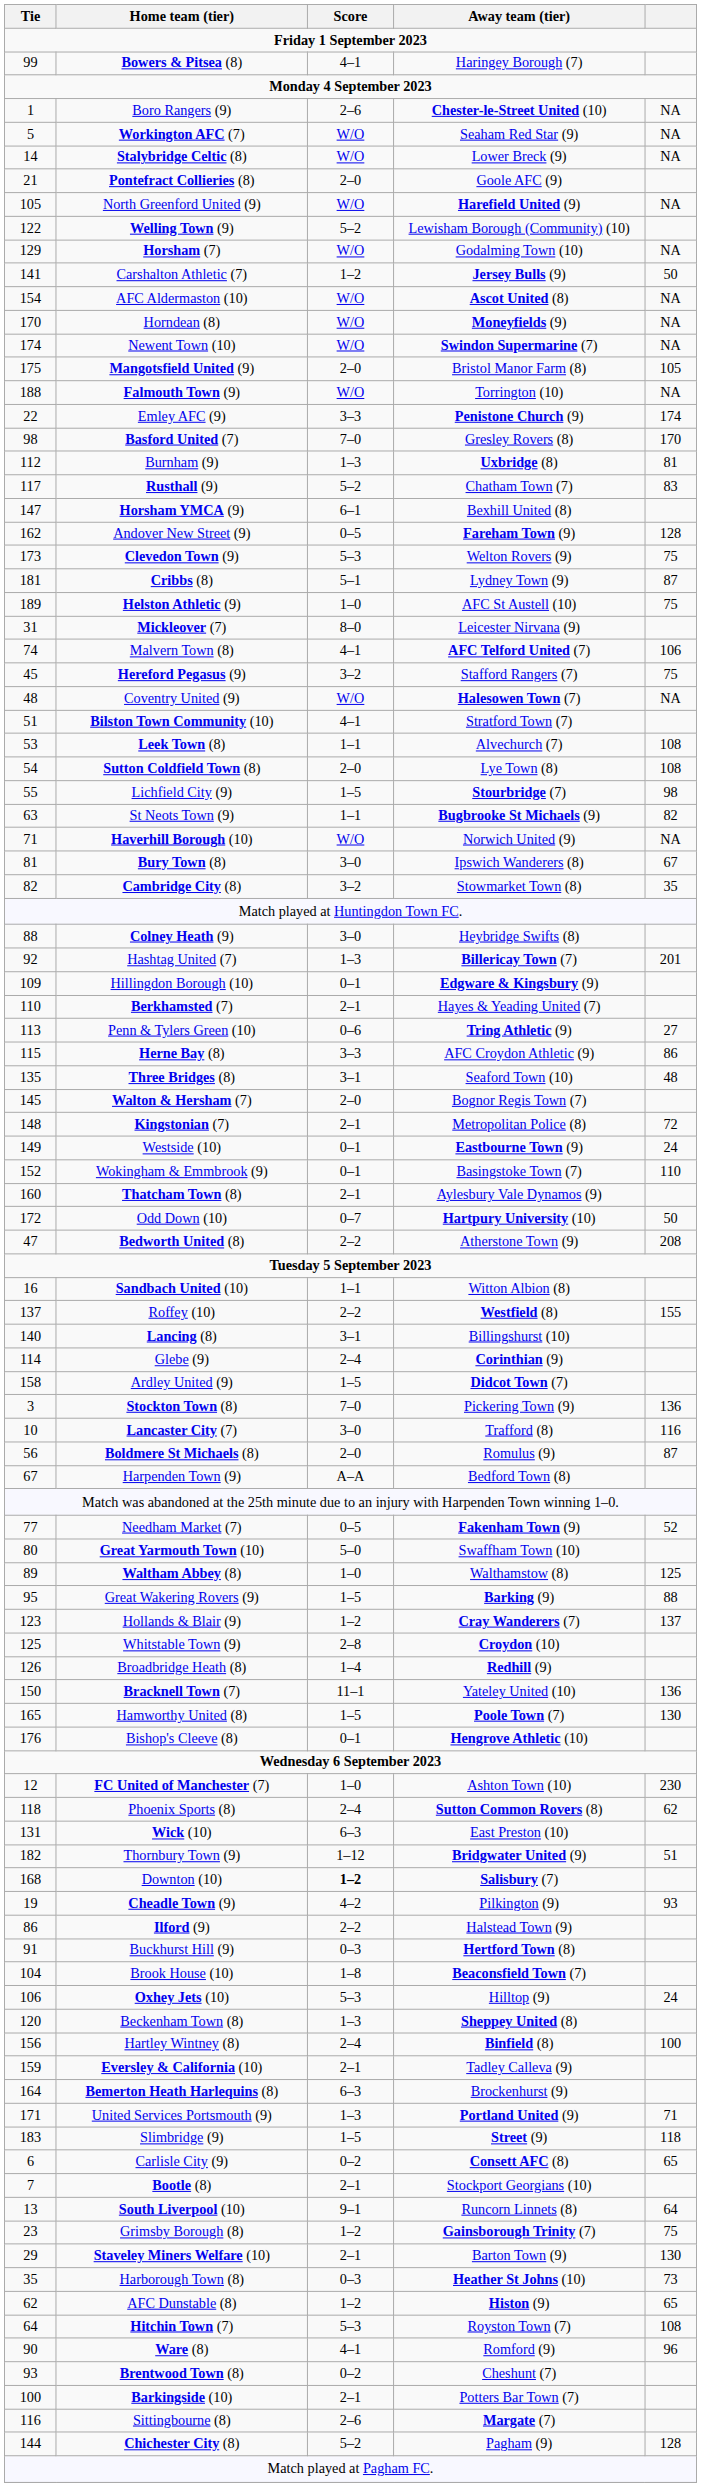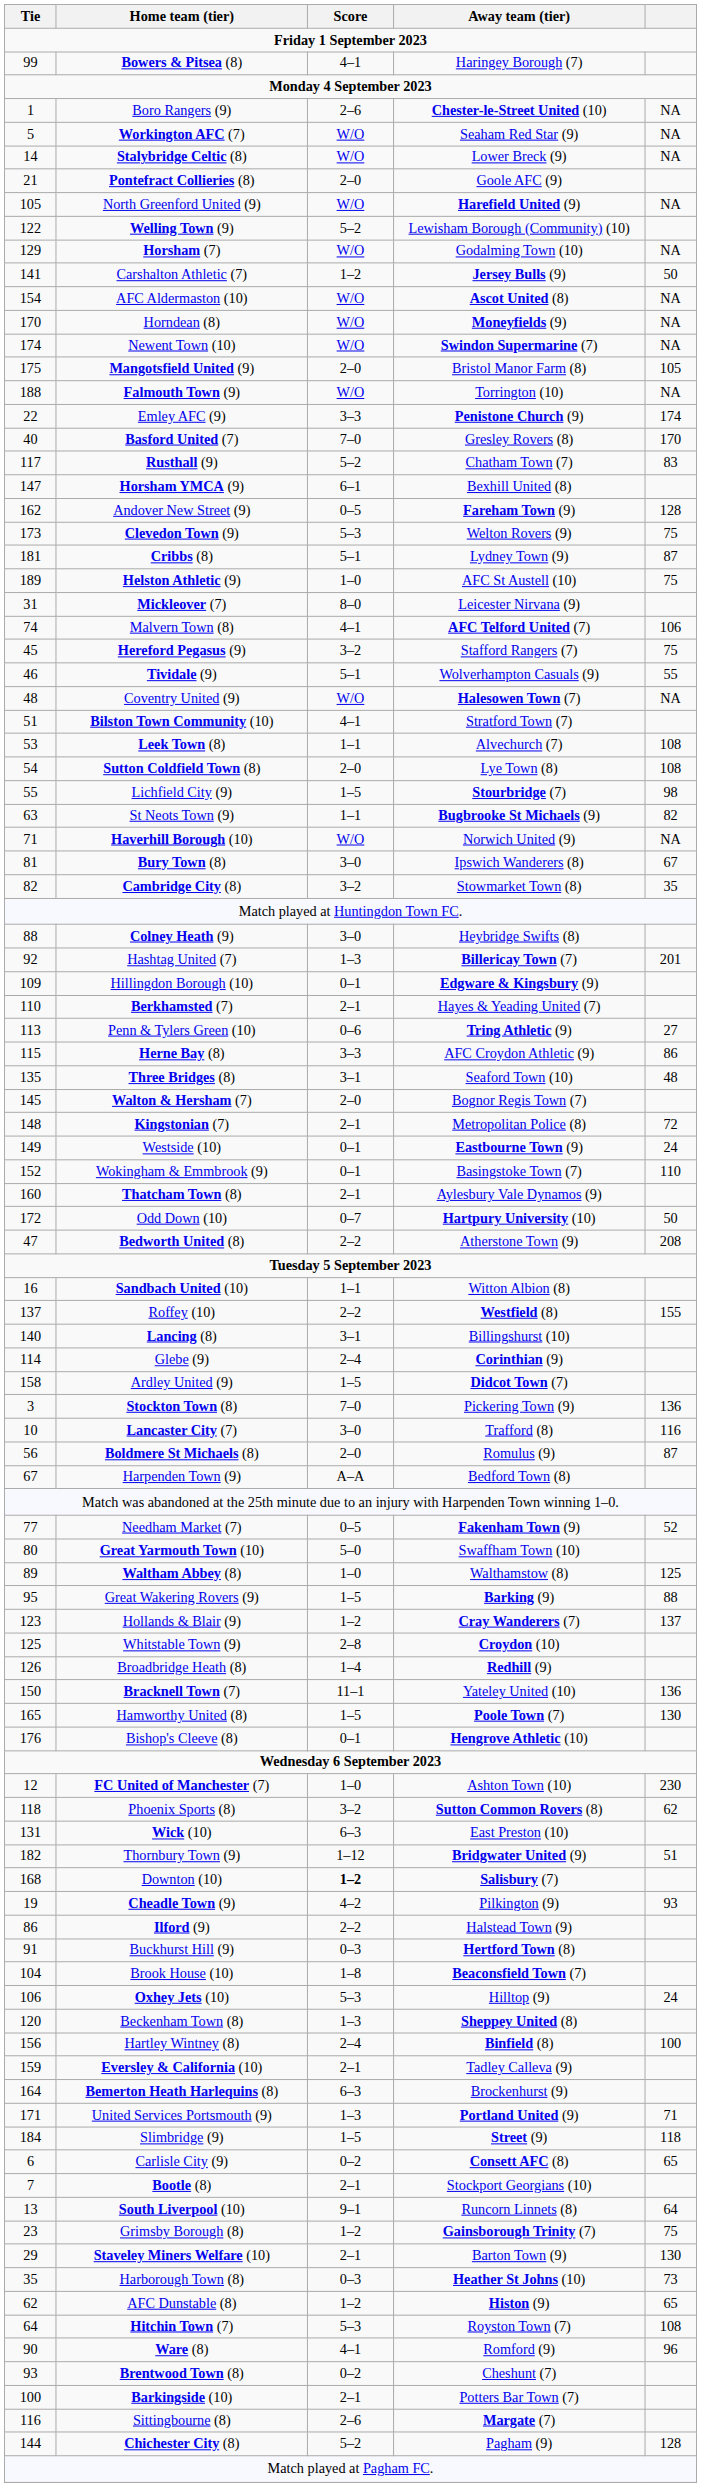 <table class="wikitable" style="width:700px;text-align:center;font-size:90%">
 <tr>
 <th scope="col" style="width: 7.50%">Tie</th>
 <th scope="col" style="width:36.25%">Home team (tier)</th>
 <th scope="col" style="width:12.50%">Score</th>
 <th scope="col" style="width:36.25%">Away team (tier)</th>
 <th scope="col" style="width: 7.50%"></th>
 </tr>
 <tr>
 <td colspan="5"><strong>Friday 1 September 2023</strong></td>
 </tr>
 <tr>
 <td>99</td>
 <td><strong><a href='#'>Bowers & Pitsea</a></strong> (8)</td>
 <td>4–1</td>
 <td><a href='#'>Haringey Borough</a> (7)</td>
 <td></td>
 </tr>
 <tr>
 <td colspan="5"><strong>Monday 4 September 2023</strong></td>
 </tr>
 <tr>
 <td>1</td>
 <td><a href='#'>Boro Rangers</a> (9)</td>
 <td>2–6</td>
 <td><strong><a href='#'>Chester-le-Street United</a></strong> (10)</td>
 <td>NA</td>
 </tr>
 <tr>
 <td>5</td>
 <td><strong><a href='#'>Workington AFC</a></strong> (7)</td>
 <td><a href='#'>W/O</a></td>
 <td><a href='#'>Seaham Red Star</a> (9)</td>
 <td>NA</td>
 </tr>
 <tr>
 <td>14</td>
 <td><strong><a href='#'>Stalybridge Celtic</a></strong> (8)</td>
 <td><a href='#'>W/O</a></td>
 <td><a href='#'>Lower Breck</a> (9)</td>
 <td>NA</td>
 </tr>
 <tr>
 <td>21</td>
 <td><strong><a href='#'>Pontefract Collieries</a></strong> (8)</td>
 <td>2–0</td>
 <td><a href='#'>Goole AFC</a> (9)</td>
 <td></td>
 </tr>
 <tr>
 <td>105</td>
 <td><a href='#'>North Greenford United</a> (9)</td>
 <td><a href='#'>W/O</a></td>
 <td><strong><a href='#'>Harefield United</a></strong> (9)</td>
 <td>NA</td>
 </tr>
 <tr>
 <td>122</td>
 <td><strong><a href='#'>Welling Town</a></strong> (9)</td>
 <td>5–2</td>
 <td><a href='#'>Lewisham Borough (Community)</a> (10)</td>
 <td></td>
 </tr>
 <tr>
 <td>129</td>
 <td><strong><a href='#'>Horsham</a></strong> (7)</td>
 <td><a href='#'>W/O</a></td>
 <td><a href='#'>Godalming Town</a> (10)</td>
 <td>NA</td>
 </tr>
 <tr>
 <td>141</td>
 <td><a href='#'>Carshalton Athletic</a> (7)</td>
 <td>1–2</td>
 <td><strong><a href='#'>Jersey Bulls</a></strong> (9)</td>
 <td>50</td>
 </tr>
 <tr>
 <td>154</td>
 <td><a href='#'>AFC Aldermaston</a> (10)</td>
 <td><a href='#'>W/O</a></td>
 <td><strong><a href='#'>Ascot United</a></strong> (8)</td>
 <td>NA</td>
 </tr>
 <tr>
 <td>170</td>
 <td><a href='#'>Horndean</a> (8)</td>
 <td><a href='#'>W/O</a></td>
 <td><strong><a href='#'>Moneyfields</a></strong> (9)</td>
 <td>NA</td>
 </tr>
 <tr>
 <td>174</td>
 <td><a href='#'>Newent Town</a> (10)</td>
 <td><a href='#'>W/O</a></td>
 <td><strong><a href='#'>Swindon Supermarine</a></strong> (7)</td>
 <td>NA</td>
 </tr>
 <tr>
 <td>175</td>
 <td><strong><a href='#'>Mangotsfield United</a></strong> (9)</td>
 <td>2–0</td>
 <td><a href='#'>Bristol Manor Farm</a> (8)</td>
 <td>105</td>
 </tr>
 <tr>
 <td>188</td>
 <td><strong><a href='#'>Falmouth Town</a></strong> (9)</td>
 <td><a href='#'>W/O</a></td>
 <td><a href='#'>Torrington</a> (10)</td>
 <td>NA</td>
 </tr>
 <tr>
 <td>22</td>
 <td><a href='#'>Emley AFC</a> (9)</td>
 <td>3–3 </td>
 <td><strong><a href='#'>Penistone Church</a></strong> (9)</td>
 <td>174</td>
 </tr>
 <tr>
-<td>98</td>
+<td>40</td>
 <td><strong><a href='#'>Basford United</a></strong> (7)</td>
 <td>7–0</td>
 <td><a href='#'>Gresley Rovers</a> (8)</td>
 <td>170</td>
-</tr>
-<tr>
-<td>112</td>
-<td><a href='#'>Burnham</a> (9)</td>
-<td>1–3</td>
-<td><strong><a href='#'>Uxbridge</a></strong> (8)</td>
-<td>81</td>
 </tr>
 <tr>
 <td>117</td>
 <td><strong><a href='#'>Rusthall</a></strong> (9)</td>
 <td>5–2</td>
 <td><a href='#'>Chatham Town</a> (7)</td>
 <td>83</td>
 </tr>
 <tr>
 <td>147</td>
 <td><strong><a href='#'>Horsham YMCA</a></strong> (9)</td>
 <td>6–1</td>
 <td><a href='#'>Bexhill United</a> (8)</td>
 <td></td>
 </tr>
 <tr>
 <td>162</td>
 <td><a href='#'>Andover New Street</a> (9)</td>
 <td>0–5</td>
 <td><strong><a href='#'>Fareham Town</a></strong> (9)</td>
 <td>128</td>
 </tr>
 <tr>
 <td>173</td>
 <td><strong><a href='#'>Clevedon Town</a></strong> (9)</td>
 <td>5–3</td>
 <td><a href='#'>Welton Rovers</a> (9)</td>
 <td>75</td>
 </tr>
 <tr>
 <td>181</td>
 <td><strong><a href='#'>Cribbs</a></strong> (8)</td>
 <td>5–1</td>
 <td><a href='#'>Lydney Town</a> (9)</td>
 <td>87</td>
 </tr>
 <tr>
 <td>189</td>
 <td><strong><a href='#'>Helston Athletic</a></strong> (9)</td>
 <td>1–0</td>
 <td><a href='#'>AFC St Austell</a> (10)</td>
 <td>75</td>
 </tr>
 <tr>
 <td>31</td>
 <td><strong><a href='#'>Mickleover</a></strong> (7)</td>
 <td>8–0</td>
 <td><a href='#'>Leicester Nirvana</a> (9)</td>
 <td></td>
 </tr>
 <tr>
 <td>74</td>
 <td><a href='#'>Malvern Town</a> (8)</td>
 <td>4–1</td>
 <td><strong><a href='#'>AFC Telford United</a></strong> (7)</td>
 <td>106</td>
 </tr>
 <tr>
 <td>45</td>
 <td><strong><a href='#'>Hereford Pegasus</a></strong> (9)</td>
 <td>3–2</td>
 <td><a href='#'>Stafford Rangers</a> (7)</td>
 <td>75</td>
+</tr>
+<tr>
+<td>46</td>
+<td><strong><a href='#'>Tividale</a></strong> (9)</td>
+<td>5–1</td>
+<td><a href='#'>Wolverhampton Casuals</a> (9)</td>
+<td>55</td>
 </tr>
 <tr>
 <td>48</td>
 <td><a href='#'>Coventry United</a> (9)</td>
 <td><a href='#'>W/O</a></td>
 <td><strong><a href='#'>Halesowen Town</a></strong> (7)</td>
 <td>NA</td>
 </tr>
 <tr>
 <td>51</td>
 <td><strong><a href='#'>Bilston Town Community</a></strong> (10)</td>
 <td>4–1</td>
 <td><a href='#'>Stratford Town</a> (7)</td>
 <td></td>
 </tr>
 <tr>
 <td>53</td>
 <td><strong><a href='#'>Leek Town</a></strong> (8)</td>
 <td>1–1 </td>
 <td><a href='#'>Alvechurch</a> (7)</td>
 <td>108</td>
 </tr>
 <tr>
 <td>54</td>
 <td><strong><a href='#'>Sutton Coldfield Town</a></strong> (8)</td>
 <td>2–0</td>
 <td><a href='#'>Lye Town</a> (8)</td>
 <td>108</td>
 </tr>
 <tr>
 <td>55</td>
 <td><a href='#'>Lichfield City</a> (9)</td>
 <td>1–5</td>
 <td><strong><a href='#'>Stourbridge</a></strong> (7)</td>
 <td>98</td>
 </tr>
 <tr>
 <td>63</td>
 <td><a href='#'>St Neots Town</a> (9)</td>
 <td>1–1 </td>
 <td><strong><a href='#'>Bugbrooke St Michaels</a></strong> (9)</td>
 <td>82</td>
 </tr>
 <tr>
 <td>71</td>
 <td><strong><a href='#'>Haverhill Borough</a></strong> (10)</td>
 <td><a href='#'>W/O</a></td>
 <td><a href='#'>Norwich United</a> (9)</td>
 <td>NA</td>
 </tr>
 <tr>
 <td>81</td>
 <td><strong><a href='#'>Bury Town</a></strong> (8)</td>
 <td>3–0</td>
 <td><a href='#'>Ipswich Wanderers</a> (8)</td>
 <td>67</td>
 </tr>
 <tr>
 <td>82</td>
 <td><strong><a href='#'>Cambridge City</a></strong> (8)</td>
 <td>3–2</td>
 <td><a href='#'>Stowmarket Town</a> (8)</td>
 <td>35</td>
 </tr>
 <tr>
 <td colspan="5" style="background:GhostWhite;height:20px;text-align:center">Match played at <a href='#'>Huntingdon Town FC</a>.</td>
 </tr>
 <tr>
 <td>88</td>
 <td><strong><a href='#'>Colney Heath</a></strong> (9)</td>
 <td>3–0</td>
 <td><a href='#'>Heybridge Swifts</a> (8)</td>
 <td></td>
 </tr>
 <tr>
 <td>92</td>
 <td><a href='#'>Hashtag United</a> (7)</td>
 <td>1–3</td>
 <td><strong><a href='#'>Billericay Town</a></strong> (7)</td>
 <td>201</td>
 </tr>
 <tr>
 <td>109</td>
 <td><a href='#'>Hillingdon Borough</a> (10)</td>
 <td>0–1</td>
 <td><strong><a href='#'>Edgware & Kingsbury</a></strong> (9)</td>
 <td></td>
 </tr>
 <tr>
 <td>110</td>
 <td><strong><a href='#'>Berkhamsted</a></strong> (7)</td>
 <td>2–1</td>
 <td><a href='#'>Hayes & Yeading United</a> (7)</td>
 <td></td>
 </tr>
 <tr>
 <td>113</td>
 <td><a href='#'>Penn & Tylers Green</a> (10)</td>
 <td>0–6</td>
 <td><strong><a href='#'>Tring Athletic</a></strong> (9)</td>
 <td>27</td>
 </tr>
 <tr>
 <td>115</td>
 <td><strong><a href='#'>Herne Bay</a></strong> (8)</td>
 <td>3–3 </td>
 <td><a href='#'>AFC Croydon Athletic</a> (9)</td>
 <td>86</td>
 </tr>
 <tr>
 <td>135</td>
 <td><strong><a href='#'>Three Bridges</a></strong> (8)</td>
 <td>3–1</td>
 <td><a href='#'>Seaford Town</a> (10)</td>
 <td>48</td>
 </tr>
 <tr>
 <td>145</td>
 <td><strong><a href='#'>Walton & Hersham</a></strong> (7)</td>
 <td>2–0</td>
 <td><a href='#'>Bognor Regis Town</a> (7)</td>
 <td></td>
 </tr>
 <tr>
 <td>148</td>
 <td><strong><a href='#'>Kingstonian</a></strong> (7)</td>
 <td>2–1</td>
 <td><a href='#'>Metropolitan Police</a> (8)</td>
 <td>72</td>
 </tr>
 <tr>
 <td>149</td>
 <td><a href='#'>Westside</a> (10)</td>
 <td>0–1</td>
 <td><strong><a href='#'>Eastbourne Town</a></strong> (9)</td>
 <td>24</td>
 </tr>
 <tr>
 <td>152</td>
 <td><a href='#'>Wokingham & Emmbrook</a> (9)</td>
 <td>0–1</td>
 <td><a href='#'>Basingstoke Town</a> (7)</td>
 <td>110</td>
 </tr>
 <tr>
 <td>160</td>
 <td><strong><a href='#'>Thatcham Town</a></strong> (8)</td>
 <td>2–1</td>
 <td><a href='#'>Aylesbury Vale Dynamos</a> (9)</td>
 <td></td>
 </tr>
 <tr>
 <td>172</td>
 <td><a href='#'>Odd Down</a> (10)</td>
 <td>0–7</td>
 <td><strong><a href='#'>Hartpury University</a></strong> (10)</td>
 <td>50</td>
 </tr>
 <tr>
 <td>47</td>
 <td><strong><a href='#'>Bedworth United</a></strong> (8)</td>
 <td>2–2 </td>
 <td><a href='#'>Atherstone Town</a> (9)</td>
 <td>208</td>
 </tr>
 <tr>
 <td colspan="5"><strong>Tuesday 5 September 2023</strong></td>
 </tr>
 <tr>
 <td>16</td>
 <td><strong><a href='#'>Sandbach United</a></strong> (10)</td>
 <td>1–1 </td>
 <td><a href='#'>Witton Albion</a> (8)</td>
 <td></td>
 </tr>
 <tr>
 <td>137</td>
 <td><a href='#'>Roffey</a> (10)</td>
 <td>2–2 </td>
 <td><strong><a href='#'>Westfield</a></strong> (8)</td>
 <td>155</td>
 </tr>
 <tr>
 <td>140</td>
 <td><strong><a href='#'>Lancing</a></strong> (8)</td>
 <td>3–1</td>
 <td><a href='#'>Billingshurst</a> (10)</td>
 <td></td>
 </tr>
 <tr>
 <td>114</td>
 <td><a href='#'>Glebe</a> (9)</td>
 <td>2–4</td>
 <td><strong><a href='#'>Corinthian</a></strong> (9)</td>
 <td></td>
 </tr>
 <tr>
 <td>158</td>
 <td><a href='#'>Ardley United</a> (9)</td>
 <td>1–5</td>
 <td><strong><a href='#'>Didcot Town</a></strong> (7)</td>
 <td></td>
 </tr>
 <tr>
 <td>3</td>
 <td><strong><a href='#'>Stockton Town</a></strong> (8)</td>
 <td>7–0</td>
 <td><a href='#'>Pickering Town</a> (9)</td>
 <td>136</td>
 </tr>
 <tr>
 <td>10</td>
 <td><strong><a href='#'>Lancaster City</a></strong> (7)</td>
 <td>3–0</td>
 <td><a href='#'>Trafford</a> (8)</td>
 <td>116</td>
 </tr>
 <tr>
 <td>56</td>
 <td><strong><a href='#'>Boldmere St Michaels</a></strong> (8)</td>
 <td>2–0</td>
 <td><a href='#'>Romulus</a> (9)</td>
 <td>87</td>
 </tr>
 <tr>
 <td>67</td>
 <td><a href='#'>Harpenden Town</a> (9)</td>
 <td>A–A</td>
 <td><a href='#'>Bedford Town</a> (8)</td>
 <td></td>
 </tr>
 <tr>
 <td colspan="5" style="background:GhostWhite;height:20px;text-align:center">Match was abandoned at the 25th minute due to an injury with Harpenden Town winning 1–0.</td>
 </tr>
 <tr>
 <td>77</td>
 <td><a href='#'>Needham Market</a> (7)</td>
 <td>0–5</td>
 <td><strong><a href='#'>Fakenham Town</a></strong> (9)</td>
 <td>52</td>
 </tr>
 <tr>
 <td>80</td>
 <td><strong><a href='#'>Great Yarmouth Town</a></strong> (10)</td>
 <td>5–0</td>
 <td><a href='#'>Swaffham Town</a> (10)</td>
 <td></td>
 </tr>
 <tr>
 <td>89</td>
 <td><strong><a href='#'>Waltham Abbey</a></strong> (8)</td>
 <td>1–0</td>
 <td><a href='#'>Walthamstow</a> (8)</td>
 <td>125</td>
 </tr>
 <tr>
 <td>95</td>
 <td><a href='#'>Great Wakering Rovers</a> (9)</td>
 <td>1–5</td>
 <td><strong><a href='#'>Barking</a></strong> (9)</td>
 <td>88</td>
 </tr>
 <tr>
 <td>123</td>
 <td><a href='#'>Hollands & Blair</a> (9)</td>
 <td>1–2</td>
 <td><strong> <a href='#'>Cray Wanderers</a></strong> (7)</td>
 <td>137</td>
 </tr>
 <tr>
 <td>125</td>
 <td><a href='#'>Whitstable Town</a> (9)</td>
 <td>2–8</td>
 <td><strong><a href='#'>Croydon</a></strong> (10)</td>
 <td></td>
 </tr>
 <tr>
 <td>126</td>
 <td><a href='#'>Broadbridge Heath</a> (8)</td>
 <td>1–4</td>
 <td><strong><a href='#'>Redhill</a></strong> (9)</td>
 <td></td>
 </tr>
 <tr>
 <td>150</td>
 <td><strong><a href='#'>Bracknell Town</a></strong> (7)</td>
 <td>11–1</td>
 <td><a href='#'>Yateley United</a> (10)</td>
 <td>136</td>
 </tr>
 <tr>
 <td>165</td>
 <td><a href='#'>Hamworthy United</a> (8)</td>
 <td>1–5</td>
 <td><strong><a href='#'>Poole Town</a></strong> (7)</td>
 <td>130</td>
 </tr>
 <tr>
 <td>176</td>
 <td><a href='#'>Bishop's Cleeve</a> (8)</td>
 <td>0–1</td>
 <td><strong><a href='#'>Hengrove Athletic</a></strong> (10)</td>
 <td></td>
 </tr>
 <tr>
 <td colspan="5"><strong>Wednesday 6 September 2023</strong></td>
 </tr>
 <tr>
 <td>12</td>
 <td><strong><a href='#'>FC United of Manchester</a></strong> (7)</td>
 <td>1–0</td>
 <td><a href='#'>Ashton Town</a> (10)</td>
 <td>230</td>
 </tr>
 <tr>
 <td>118</td>
 <td><a href='#'>Phoenix Sports</a> (8)</td>
-<td>2–4</td>
+<td>3–2</td>
 <td><strong><a href='#'>Sutton Common Rovers</a></strong> (8)</td>
 <td>62</td>
 </tr>
 <tr>
 <td>131</td>
 <td><strong><a href='#'>Wick</a></strong> (10)</td>
 <td>6–3</td>
 <td><a href='#'>East Preston</a> (10)</td>
 <td></td>
 </tr>
 <tr>
 <td>182</td>
 <td><a href='#'>Thornbury Town</a> (9)</td>
 <td>1–12</td>
 <td><strong><a href='#'>Bridgwater United</a></strong> (9)</td>
 <td>51</td>
 </tr>
 <tr>
 <td>168</td>
 <td><a href='#'>Downton</a> (10)</td>
 <td><strong>1–2</strong></td>
 <td><strong><a href='#'>Salisbury</a></strong> (7)</td>
 <td></td>
 </tr>
 <tr>
 <td>19</td>
 <td><strong><a href='#'>Cheadle Town</a></strong> (9)</td>
 <td>4–2</td>
 <td><a href='#'>Pilkington</a> (9)</td>
 <td>93</td>
 </tr>
 <tr>
 <td>86</td>
 <td><strong><a href='#'>Ilford</a></strong> (9)</td>
 <td>2–2 </td>
 <td><a href='#'>Halstead Town</a> (9)</td>
 <td></td>
 </tr>
 <tr>
 <td>91</td>
 <td><a href='#'>Buckhurst Hill</a> (9)</td>
 <td>0–3</td>
 <td><strong><a href='#'>Hertford Town</a></strong> (8)</td>
 <td></td>
 </tr>
 <tr>
 <td>104</td>
 <td><a href='#'>Brook House</a> (10)</td>
 <td>1–8</td>
 <td><strong><a href='#'>Beaconsfield Town</a></strong> (7)</td>
 <td></td>
 </tr>
 <tr>
 <td>106</td>
 <td><strong><a href='#'>Oxhey Jets</a></strong> (10)</td>
 <td>5–3</td>
 <td><a href='#'>Hilltop</a> (9)</td>
 <td>24</td>
 </tr>
 <tr>
 <td>120</td>
 <td><a href='#'>Beckenham Town</a> (8)</td>
 <td>1–3</td>
 <td><strong><a href='#'>Sheppey United</a></strong> (8)</td>
 <td></td>
 </tr>
 <tr>
 <td>156</td>
 <td><a href='#'>Hartley Wintney</a> (8)</td>
 <td>2–4</td>
 <td><strong><a href='#'>Binfield</a></strong> (8)</td>
 <td>100</td>
 </tr>
 <tr>
 <td>159</td>
 <td><strong><a href='#'>Eversley & California</a></strong> (10)</td>
 <td>2–1</td>
 <td><a href='#'>Tadley Calleva</a> (9)</td>
 <td></td>
 </tr>
 <tr>
 <td>164</td>
 <td><strong><a href='#'>Bemerton Heath Harlequins</a></strong> (8)</td>
 <td>6–3</td>
 <td><a href='#'>Brockenhurst</a> (9)</td>
 <td></td>
 </tr>
 <tr>
 <td>171</td>
 <td><a href='#'>United Services Portsmouth</a> (9)</td>
 <td>1–3</td>
 <td><strong><a href='#'>Portland United</a></strong> (9)</td>
 <td>71</td>
 </tr>
 <tr>
-<td>183</td>
+<td>184</td>
 <td><a href='#'>Slimbridge</a> (9)</td>
 <td>1–5</td>
 <td><strong><a href='#'>Street</a></strong> (9)</td>
 <td>118</td>
 </tr>
 <tr>
 <td>6</td>
 <td><a href='#'>Carlisle City</a> (9)</td>
 <td>0–2</td>
 <td><strong><a href='#'>Consett AFC</a></strong> (8)</td>
 <td>65</td>
 </tr>
 <tr>
 <td>7</td>
 <td><strong><a href='#'>Bootle</a></strong> (8)</td>
 <td>2–1</td>
 <td><a href='#'>Stockport Georgians</a> (10)</td>
 <td></td>
 </tr>
 <tr>
 <td>13</td>
 <td><strong><a href='#'>South Liverpool</a></strong> (10)</td>
 <td>9–1</td>
 <td><a href='#'>Runcorn Linnets</a> (8)</td>
 <td>64</td>
 </tr>
 <tr>
 <td>23</td>
 <td><a href='#'>Grimsby Borough</a> (8)</td>
 <td>1–2</td>
 <td><strong><a href='#'>Gainsborough Trinity</a></strong> (7)</td>
 <td>75</td>
 </tr>
 <tr>
 <td>29</td>
 <td><strong><a href='#'>Staveley Miners Welfare</a></strong> (10)</td>
 <td>2–1</td>
 <td><a href='#'>Barton Town</a> (9)</td>
 <td>130</td>
 </tr>
 <tr>
 <td>35</td>
 <td><a href='#'>Harborough Town</a> (8)</td>
 <td>0–3</td>
 <td><strong><a href='#'>Heather St Johns</a></strong> (10)</td>
 <td>73</td>
 </tr>
 <tr>
 <td>62</td>
 <td><a href='#'>AFC Dunstable</a> (8)</td>
 <td>1–2</td>
 <td><strong><a href='#'>Histon</a></strong> (9)</td>
 <td>65</td>
 </tr>
 <tr>
 <td>64</td>
 <td><strong><a href='#'>Hitchin Town</a></strong> (7)</td>
 <td>5–3</td>
 <td><a href='#'>Royston Town</a> (7)</td>
 <td>108</td>
 </tr>
 <tr>
 <td>90</td>
 <td><strong><a href='#'>Ware</a></strong> (8)</td>
 <td>4–1</td>
 <td><a href='#'>Romford</a> (9)</td>
 <td>96</td>
 </tr>
 <tr>
 <td>93</td>
 <td><strong><a href='#'>Brentwood Town</a></strong> (8)</td>
 <td>0–2</td>
 <td><a href='#'>Cheshunt</a> (7)</td>
 <td></td>
 </tr>
 <tr>
 <td>100</td>
 <td><strong><a href='#'>Barkingside</a></strong> (10)</td>
 <td>2–1</td>
 <td><a href='#'>Potters Bar Town</a> (7)</td>
 <td></td>
 </tr>
 <tr>
 <td>116</td>
 <td><a href='#'>Sittingbourne</a> (8)</td>
 <td>2–6</td>
 <td><strong><a href='#'>Margate</a></strong> (7)</td>
 <td></td>
 </tr>
 <tr>
 <td>144</td>
 <td><strong><a href='#'>Chichester City</a></strong> (8)</td>
 <td>5–2</td>
 <td><a href='#'>Pagham</a> (9)</td>
 <td>128</td>
 </tr>
 <tr>
 <td colspan="5" style="background:GhostWhite;height:20px;text-align:center">Match played at <a href='#'>Pagham FC</a>.</td>
 </tr>
 <tr>
 </tr>
 </table>
